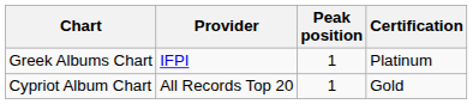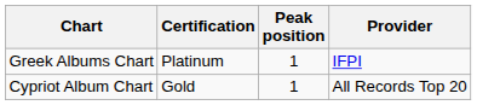 <table class="wikitable">
 <tr>
 <th>Chart</th>
+<th>Certification</th>
+<th>Peak<br>position</th>
 <th>Provider</th>
-<th>Peak<br>position</th>
-<th>Certification</th>
 </tr>
 <tr>
 <td>Greek Albums Chart</td>
+<td>Platinum</td>
+<td align="center">1</td>
 <td><a href='#'>IFPI</a></td>
-<td align="center">1</td>
-<td>Platinum</td>
 </tr>
 <tr>
 <td>Cypriot Album Chart</td>
+<td>Gold</td>
+<td align="center">1</td>
 <td>All Records Top 20</td>
-<td align="center">1</td>
-<td>Gold</td>
 </tr>
 </table>
